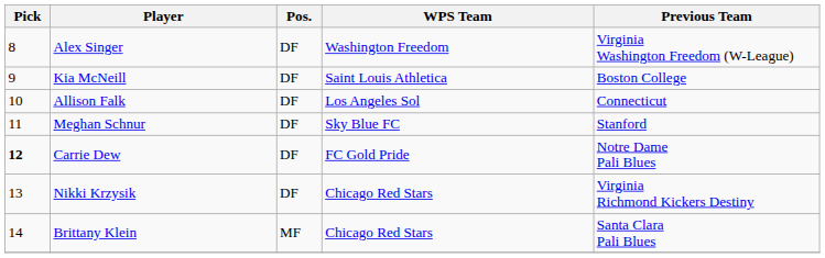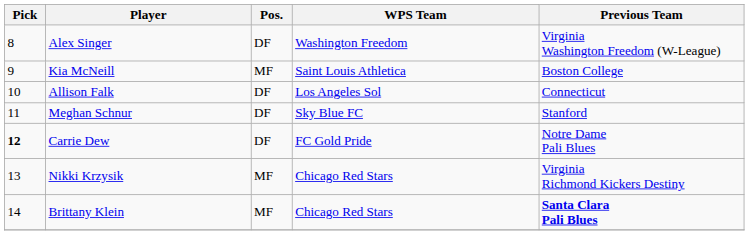 <table class="wikitable">
 <tr>
 <th width="5%">Pick</th>
 <th width="25%">Player</th>
 <th width="5%">Pos.</th>
 <th width="30%">WPS Team</th>
 <th width="25%">Previous Team</th>
 </tr>
 <tr>
 <td>8</td>
 <td><a href='#'>Alex Singer</a></td>
 <td>DF</td>
 <td><a href='#'>Washington Freedom</a></td>
 <td><a href='#'>Virginia</a><br><a href='#'>Washington Freedom</a> (W-League)</td>
 </tr>
 <tr>
 <td>9</td>
 <td><a href='#'>Kia McNeill</a></td>
-<td>DF</td>
+<td>MF</td>
 <td><a href='#'>Saint Louis Athletica</a></td>
 <td><a href='#'>Boston College</a></td>
 </tr>
 <tr>
 <td>10</td>
 <td><a href='#'>Allison Falk</a></td>
 <td>DF</td>
 <td><a href='#'>Los Angeles Sol</a></td>
 <td><a href='#'>Connecticut</a></td>
 </tr>
 <tr>
 <td>11</td>
 <td><a href='#'>Meghan Schnur</a></td>
 <td>DF</td>
 <td><a href='#'>Sky Blue FC</a></td>
 <td><a href='#'>Stanford</a></td>
 </tr>
 <tr>
 <td><strong>12</strong></td>
 <td><a href='#'>Carrie Dew</a></td>
 <td>DF</td>
 <td><a href='#'>FC Gold Pride</a></td>
 <td><a href='#'>Notre Dame</a><br><a href='#'>Pali Blues</a></td>
 </tr>
 <tr>
 <td>13</td>
 <td><a href='#'>Nikki Krzysik</a></td>
-<td>DF</td>
+<td>MF</td>
 <td><a href='#'>Chicago Red Stars</a></td>
 <td><a href='#'>Virginia</a><br><a href='#'>Richmond Kickers Destiny</a></td>
 </tr>
 <tr>
 <td>14</td>
 <td><a href='#'>Brittany Klein</a></td>
 <td>MF</td>
 <td><a href='#'>Chicago Red Stars</a></td>
-<td><a href='#'>Santa Clara</a><br><a href='#'>Pali Blues</a></td>
+<td><strong><a href='#'>Santa Clara</a><br><a href='#'>Pali Blues</a></strong></td>
 </tr>
 <tr>
 </tr>
 </table>
